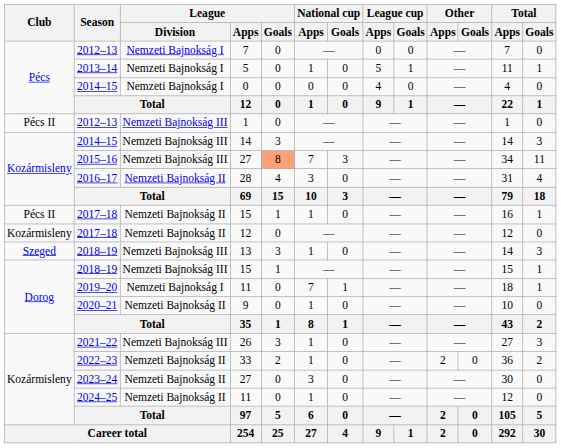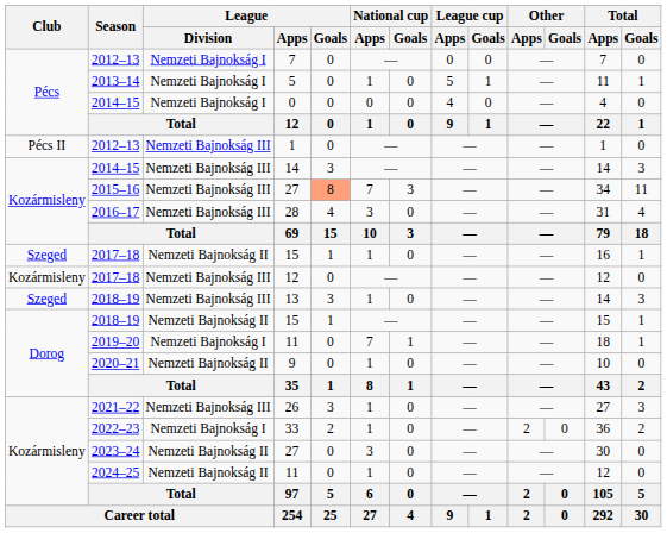 <table class="wikitable" style="text-align: center;">
 <tr>
 <th rowspan="2">Club</th>
 <th rowspan="2">Season</th>
 <th colspan="3">League</th>
 <th colspan="2">National cup</th>
 <th colspan="2">League cup</th>
 <th colspan="2">Other</th>
 <th colspan="2">Total</th>
 </tr>
 <tr>
 <th>Division</th>
 <th>Apps</th>
 <th>Goals</th>
 <th>Apps</th>
 <th>Goals</th>
 <th>Apps</th>
 <th>Goals</th>
 <th>Apps</th>
 <th>Goals</th>
 <th>Apps</th>
 <th>Goals</th>
 </tr>
 <tr>
 <td rowspan="4"><a href='#'>Pécs</a></td>
 <td><a href='#'>2012–13</a></td>
 <td><a href='#'>Nemzeti Bajnokság I</a></td>
 <td>7</td>
 <td>0</td>
 <td colspan="2">—</td>
 <td>0</td>
 <td>0</td>
 <td colspan="2">—</td>
 <td>7</td>
 <td>0</td>
 </tr>
 <tr>
 <td><a href='#'>2013–14</a></td>
 <td>Nemzeti Bajnokság I</td>
 <td>5</td>
 <td>0</td>
 <td>1</td>
 <td>0</td>
 <td>5</td>
 <td>1</td>
 <td colspan="2">—</td>
 <td>11</td>
 <td>1</td>
 </tr>
 <tr>
 <td><a href='#'>2014–15</a></td>
 <td>Nemzeti Bajnokság I</td>
 <td>0</td>
 <td>0</td>
 <td>0</td>
 <td>0</td>
 <td>4</td>
 <td>0</td>
 <td colspan="2">—</td>
 <td>4</td>
 <td>0</td>
 </tr>
 <tr>
 <th colspan="2">Total</th>
 <th>12</th>
 <th>0</th>
 <th>1</th>
 <th>0</th>
 <th>9</th>
 <th>1</th>
 <th colspan="2">—</th>
 <th>22</th>
 <th>1</th>
 </tr>
 <tr>
 <td>Pécs II</td>
 <td><a href='#'>2012–13</a></td>
 <td><a href='#'>Nemzeti Bajnokság III</a></td>
 <td>1</td>
 <td>0</td>
 <td colspan="2">—</td>
 <td colspan="2">—</td>
 <td colspan="2">—</td>
 <td>1</td>
 <td>0</td>
 </tr>
 <tr>
 <td rowspan="4"><a href='#'>Kozármisleny</a></td>
 <td><a href='#'>2014–15</a></td>
 <td>Nemzeti Bajnokság III</td>
 <td>14</td>
 <td>3</td>
 <td colspan="2">—</td>
 <td colspan="2">—</td>
 <td colspan="2">—</td>
 <td>14</td>
 <td>3</td>
 </tr>
 <tr>
 <td><a href='#'>2015–16</a></td>
 <td>Nemzeti Bajnokság III</td>
 <td>27</td>
 <td style="background: lightsalmon;">8</td>
 <td>7</td>
 <td>3</td>
 <td colspan="2">—</td>
 <td colspan="2">—</td>
 <td>34</td>
 <td>11</td>
 </tr>
 <tr>
 <td><a href='#'>2016–17</a></td>
-<td><a href='#'>Nemzeti Bajnokság II</a></td>
+<td>Nemzeti Bajnokság III</td>
 <td>28</td>
 <td>4</td>
 <td>3</td>
 <td>0</td>
 <td colspan="2">—</td>
 <td colspan="2">—</td>
 <td>31</td>
 <td>4</td>
 </tr>
 <tr>
 <th colspan="2">Total</th>
 <th>69</th>
 <th>15</th>
 <th>10</th>
 <th>3</th>
 <th colspan="2">—</th>
 <th colspan="2">—</th>
 <th>79</th>
 <th>18</th>
 </tr>
 <tr>
-<td>Pécs II</td>
+<td><a href='#'>Szeged</a></td>
 <td><a href='#'>2017–18</a></td>
 <td>Nemzeti Bajnokság II</td>
 <td>15</td>
 <td>1</td>
 <td>1</td>
 <td>0</td>
 <td colspan="2">—</td>
 <td colspan="2">—</td>
 <td>16</td>
 <td>1</td>
 </tr>
 <tr>
 <td>Kozármisleny</td>
 <td><a href='#'>2017–18</a></td>
-<td>Nemzeti Bajnokság II</td>
+<td>Nemzeti Bajnokság III</td>
 <td>12</td>
 <td>0</td>
 <td colspan="2">—</td>
 <td colspan="2">—</td>
 <td colspan="2">—</td>
 <td>12</td>
 <td>0</td>
 </tr>
 <tr>
 <td><a href='#'>Szeged</a></td>
 <td><a href='#'>2018–19</a></td>
 <td>Nemzeti Bajnokság III</td>
 <td>13</td>
 <td>3</td>
 <td>1</td>
 <td>0</td>
 <td colspan="2">—</td>
 <td colspan="2">—</td>
 <td>14</td>
 <td>3</td>
 </tr>
 <tr>
 <td rowspan="4"><a href='#'>Dorog</a></td>
 <td><a href='#'>2018–19</a></td>
-<td>Nemzeti Bajnokság III</td>
+<td>Nemzeti Bajnokság II</td>
 <td>15</td>
 <td>1</td>
 <td colspan="2">—</td>
 <td colspan="2">—</td>
 <td colspan="2">—</td>
 <td>15</td>
 <td>1</td>
 </tr>
 <tr>
 <td><a href='#'>2019–20</a></td>
 <td>Nemzeti Bajnokság I</td>
 <td>11</td>
 <td>0</td>
 <td>7</td>
 <td>1</td>
 <td colspan="2">—</td>
 <td colspan="2">—</td>
 <td>18</td>
 <td>1</td>
 </tr>
 <tr>
 <td><a href='#'>2020–21</a></td>
 <td>Nemzeti Bajnokság II</td>
 <td>9</td>
 <td>0</td>
 <td>1</td>
 <td>0</td>
 <td colspan="2">—</td>
 <td colspan="2">—</td>
 <td>10</td>
 <td>0</td>
 </tr>
 <tr>
 <th colspan="2">Total</th>
 <th>35</th>
 <th>1</th>
 <th>8</th>
 <th>1</th>
 <th colspan="2">—</th>
 <th colspan="2">—</th>
 <th>43</th>
 <th>2</th>
 </tr>
 <tr>
 <td rowspan="5">Kozármisleny</td>
 <td><a href='#'>2021–22</a></td>
 <td>Nemzeti Bajnokság III</td>
 <td>26</td>
 <td>3</td>
 <td>1</td>
 <td>0</td>
 <td colspan="2">—</td>
 <td colspan="2">—</td>
 <td>27</td>
 <td>3</td>
 </tr>
 <tr>
 <td><a href='#'>2022–23</a></td>
-<td>Nemzeti Bajnokság II</td>
+<td>Nemzeti Bajnokság I</td>
 <td>33</td>
 <td>2</td>
 <td>1</td>
 <td>0</td>
 <td colspan="2">—</td>
 <td>2</td>
 <td>0</td>
 <td>36</td>
 <td>2</td>
 </tr>
 <tr>
 <td><a href='#'>2023–24</a></td>
 <td>Nemzeti Bajnokság II</td>
 <td>27</td>
 <td>0</td>
 <td>3</td>
 <td>0</td>
 <td colspan="2">—</td>
 <td colspan="2">—</td>
 <td>30</td>
 <td>0</td>
 </tr>
 <tr>
 <td><a href='#'>2024–25</a></td>
 <td>Nemzeti Bajnokság II</td>
 <td>11</td>
 <td>0</td>
 <td>1</td>
 <td>0</td>
 <td colspan="2">—</td>
 <td colspan="2">—</td>
 <td>12</td>
 <td>0</td>
 </tr>
 <tr>
 <th colspan="2">Total</th>
 <th>97</th>
 <th>5</th>
 <th>6</th>
 <th>0</th>
 <th colspan="2">—</th>
 <th>2</th>
 <th>0</th>
 <th>105</th>
 <th>5</th>
 </tr>
 <tr>
 <th colspan="3">Career total</th>
 <th>254</th>
 <th>25</th>
 <th>27</th>
 <th>4</th>
 <th>9</th>
 <th>1</th>
 <th>2</th>
 <th>0</th>
 <th>292</th>
 <th>30</th>
 </tr>
 </table>
